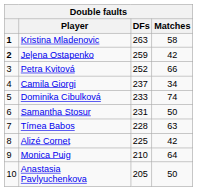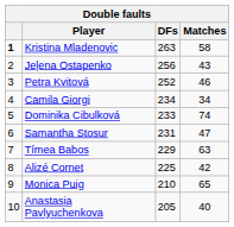 <table class="wikitable sortable" style=font-size:90%>
 <tr>
 <th colspan=4>Double faults</th>
 </tr>
 <tr>
 <th></th>
 <th width=171>Player</th>
 <th width=20>DFs</th>
 <th>Matches</th>
 </tr>
 <tr>
 <td><strong>1</strong></td>
 <td> <a href='#'>Kristina Mladenovic</a></td>
 <td>263</td>
 <td align=center>58</td>
 </tr>
 <tr>
-<td><strong>2</strong></td>
+<td>2</td>
 <td> <a href='#'>Jeļena Ostapenko</a></td>
-<td>259</td>
-<td align=center>42</td>
+<td>256</td>
+<td align=center>43</td>
 </tr>
 <tr>
 <td>3</td>
 <td> <a href='#'>Petra Kvitová</a></td>
 <td>252</td>
-<td align=center>66</td>
+<td align=center>46</td>
 </tr>
 <tr>
 <td>4</td>
 <td> <a href='#'>Camila Giorgi</a></td>
-<td>237</td>
+<td>234</td>
 <td align=center>34</td>
 </tr>
 <tr>
 <td>5</td>
 <td> <a href='#'>Dominika Cibulková</a></td>
 <td>233</td>
 <td align=center>74</td>
 </tr>
 <tr>
 <td>6</td>
 <td> <a href='#'>Samantha Stosur</a></td>
 <td>231</td>
-<td align=center>50</td>
+<td align=center>47</td>
 </tr>
 <tr>
 <td>7</td>
 <td> <a href='#'>Tímea Babos</a></td>
-<td>228</td>
+<td>229</td>
 <td align=center>63</td>
 </tr>
 <tr>
 <td>8</td>
 <td> <a href='#'>Alizé Cornet</a></td>
 <td>225</td>
 <td align=center>42</td>
 </tr>
 <tr>
 <td>9</td>
 <td> <a href='#'>Monica Puig</a></td>
 <td>210</td>
-<td align=center>64</td>
+<td align=center>65</td>
 </tr>
 <tr>
 <td>10</td>
 <td> <a href='#'>Anastasia Pavlyuchenkova</a></td>
 <td>205</td>
-<td align=center>50</td>
+<td align=center>40</td>
 </tr>
 </table>
